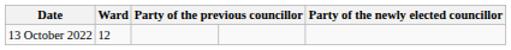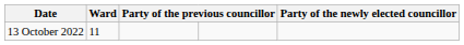 <table class="wikitable">
 <tr>
 <th>Date</th>
 <th>Ward</th>
 <th colspan=2>Party of the previous councillor</th>
 <th colspan=2>Party of the newly elected councillor</th>
 </tr>
 <tr>
 <td>13 October 2022</td>
-<td>12</td>
+<td>11</td>
 <td></td>
 <td></td>
 </tr>
 </table>
